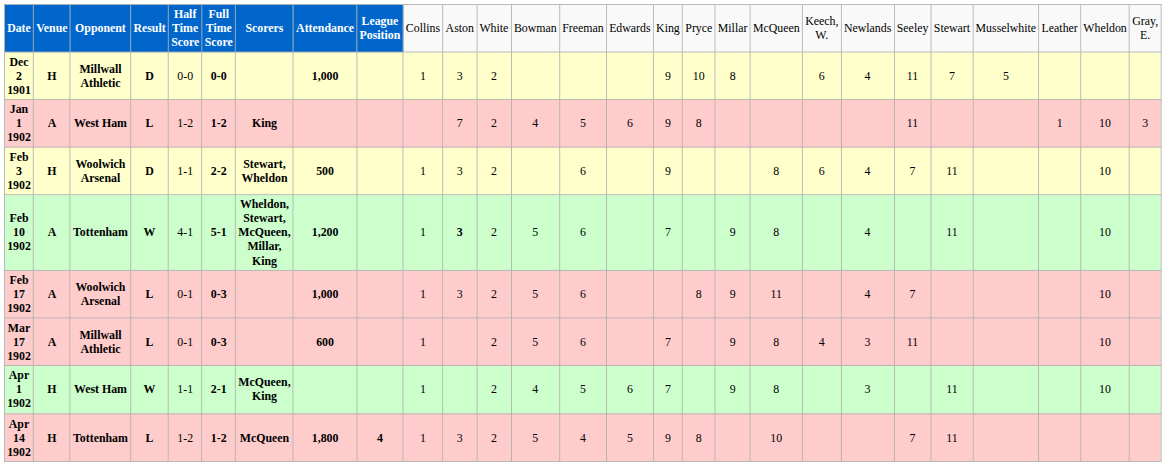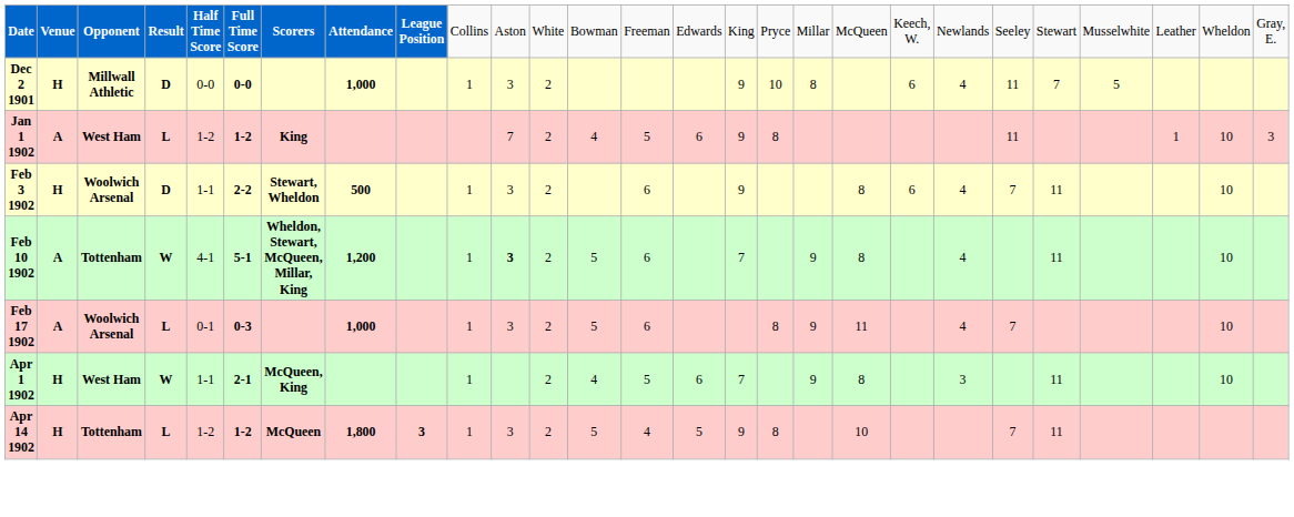 <table class="wikitable sortable" style="font-size:95%; text-align:center">
 <tr>
 <td style="background:#0066CC; color:#FFFFFF; text-align:center;"><strong>Date</strong></td>
 <td style="background:#0066CC; color:#FFFFFF; text-align:center;"><strong>Venue</strong></td>
 <td style="background:#0066CC; color:#FFFFFF; text-align:center;"><strong>Opponent</strong></td>
 <td style="background:#0066CC; color:#FFFFFF; text-align:center;"><strong>Result</strong></td>
 <td style="background:#0066CC; color:#FFFFFF; text-align:center;"><strong>Half Time Score</strong></td>
 <td style="background:#0066CC; color:#FFFFFF; text-align:center;"><strong>Full Time Score</strong></td>
 <td style="background:#0066CC; color:#FFFFFF; text-align:center;"><strong>Scorers</strong></td>
 <td style="background:#0066CC; color:#FFFFFF; text-align:center;"><strong>Attendance</strong></td>
 <td style="background:#0066CC; color:#FFFFFF; text-align:center;"><strong>League Position</strong></td>
 <td>Collins</td>
 <td>Aston</td>
 <td>White</td>
 <td>Bowman</td>
 <td>Freeman</td>
 <td>Edwards</td>
 <td>King</td>
 <td>Pryce</td>
 <td>Millar</td>
 <td>McQueen</td>
 <td>Keech, W.</td>
 <td>Newlands</td>
 <td>Seeley</td>
 <td>Stewart</td>
 <td>Musselwhite</td>
 <td>Leather</td>
 <td>Wheldon</td>
 <td>Gray, E.</td>
 </tr>
 <tr bgcolor="#FFFFCC">
 <td><strong>Dec 2 1901</strong></td>
 <td><strong>H</strong></td>
 <td><strong>Millwall Athletic</strong></td>
 <td><strong>D</strong></td>
 <td>0-0</td>
 <td><strong>0-0</strong></td>
 <td></td>
 <td><strong>1,000</strong></td>
 <td></td>
 <td>1</td>
 <td>3</td>
 <td>2</td>
 <td></td>
 <td></td>
 <td></td>
 <td>9</td>
 <td>10</td>
 <td>8</td>
 <td></td>
 <td>6</td>
 <td>4</td>
 <td>11</td>
 <td>7</td>
 <td>5</td>
 <td></td>
 <td></td>
 <td></td>
 </tr>
 <tr bgcolor="#FFCCCC">
 <td><strong>Jan 1 1902</strong></td>
 <td><strong>A</strong></td>
 <td><strong>West Ham</strong></td>
 <td><strong>L</strong></td>
 <td>1-2</td>
 <td><strong>1-2</strong></td>
 <td><strong>King</strong></td>
 <td></td>
 <td></td>
 <td></td>
 <td>7</td>
 <td>2</td>
 <td>4</td>
 <td>5</td>
 <td>6</td>
 <td>9</td>
 <td>8</td>
 <td></td>
 <td></td>
 <td></td>
 <td></td>
 <td>11</td>
 <td></td>
 <td></td>
 <td>1</td>
 <td>10</td>
 <td>3</td>
 </tr>
 <tr bgcolor="#FFFFCC">
 <td><strong>Feb 3 1902</strong></td>
 <td><strong>H</strong></td>
 <td><strong>Woolwich Arsenal</strong></td>
 <td><strong>D</strong></td>
 <td>1-1</td>
 <td><strong>2-2</strong></td>
 <td><strong>Stewart, Wheldon</strong></td>
 <td><strong>500</strong></td>
 <td></td>
 <td>1</td>
 <td>3</td>
 <td>2</td>
 <td></td>
 <td>6</td>
 <td></td>
 <td>9</td>
 <td></td>
 <td></td>
 <td>8</td>
 <td>6</td>
 <td>4</td>
 <td>7</td>
 <td>11</td>
 <td></td>
 <td></td>
 <td>10</td>
 <td></td>
 </tr>
 <tr bgcolor="#CCFFCC">
 <td><strong>Feb 10 1902</strong></td>
 <td><strong>A</strong></td>
 <td><strong>Tottenham</strong></td>
 <td><strong>W</strong></td>
 <td>4-1</td>
 <td><strong>5-1</strong></td>
 <td><strong>Wheldon, Stewart, McQueen, Millar, King</strong></td>
 <td><strong>1,200</strong></td>
 <td></td>
 <td>1</td>
 <td><strong>3</strong></td>
 <td>2</td>
 <td>5</td>
 <td>6</td>
 <td></td>
 <td>7</td>
 <td></td>
 <td>9</td>
 <td>8</td>
 <td></td>
 <td>4</td>
 <td></td>
 <td>11</td>
 <td></td>
 <td></td>
 <td>10</td>
 <td></td>
 </tr>
 <tr bgcolor="#FFCCCC">
 <td><strong>Feb 17 1902</strong></td>
 <td><strong>A</strong></td>
 <td><strong>Woolwich Arsenal</strong></td>
 <td><strong>L</strong></td>
 <td>0-1</td>
 <td><strong>0-3</strong></td>
 <td></td>
 <td><strong>1,000</strong></td>
 <td></td>
 <td>1</td>
 <td>3</td>
 <td>2</td>
 <td>5</td>
 <td>6</td>
 <td></td>
 <td></td>
 <td>8</td>
 <td>9</td>
 <td>11</td>
 <td></td>
 <td>4</td>
 <td>7</td>
 <td></td>
 <td></td>
 <td></td>
 <td>10</td>
 <td></td>
 </tr>
-<tr bgcolor="#FFCCCC">
-<td><strong>Mar 17 1902</strong></td>
-<td><strong>A</strong></td>
-<td><strong>Millwall Athletic</strong></td>
-<td><strong>L</strong></td>
-<td>0-1</td>
-<td><strong>0-3</strong></td>
-<td></td>
-<td><strong>600</strong></td>
-<td></td>
-<td>1</td>
-<td></td>
-<td>2</td>
-<td>5</td>
-<td>6</td>
-<td></td>
-<td>7</td>
-<td></td>
-<td>9</td>
-<td>8</td>
-<td>4</td>
-<td>3</td>
-<td>11</td>
-<td></td>
-<td></td>
-<td></td>
-<td>10</td>
-<td></td>
-</tr>
 <tr bgcolor="#CCFFCC">
 <td><strong>Apr 1 1902</strong></td>
 <td><strong>H</strong></td>
 <td><strong>West Ham</strong></td>
 <td><strong>W</strong></td>
 <td>1-1</td>
 <td><strong>2-1</strong></td>
 <td><strong>McQueen, King</strong></td>
 <td></td>
 <td></td>
 <td>1</td>
 <td></td>
 <td>2</td>
 <td>4</td>
 <td>5</td>
 <td>6</td>
 <td>7</td>
 <td></td>
 <td>9</td>
 <td>8</td>
 <td></td>
 <td>3</td>
 <td></td>
 <td>11</td>
 <td></td>
 <td></td>
 <td>10</td>
 <td></td>
 </tr>
 <tr bgcolor="#FFCCCC">
 <td><strong>Apr 14 1902</strong></td>
 <td><strong>H</strong></td>
 <td><strong>Tottenham</strong></td>
 <td><strong>L</strong></td>
 <td>1-2</td>
 <td><strong>1-2</strong></td>
 <td><strong>McQueen</strong></td>
 <td><strong>1,800</strong></td>
-<td><strong>4</strong></td>
+<td><strong>3</strong></td>
 <td>1</td>
 <td>3</td>
 <td>2</td>
 <td>5</td>
 <td>4</td>
 <td>5</td>
 <td>9</td>
 <td>8</td>
 <td></td>
 <td>10</td>
 <td></td>
 <td></td>
 <td>7</td>
 <td>11</td>
 <td></td>
 <td></td>
 <td></td>
 <td></td>
 </tr>
 </table>
